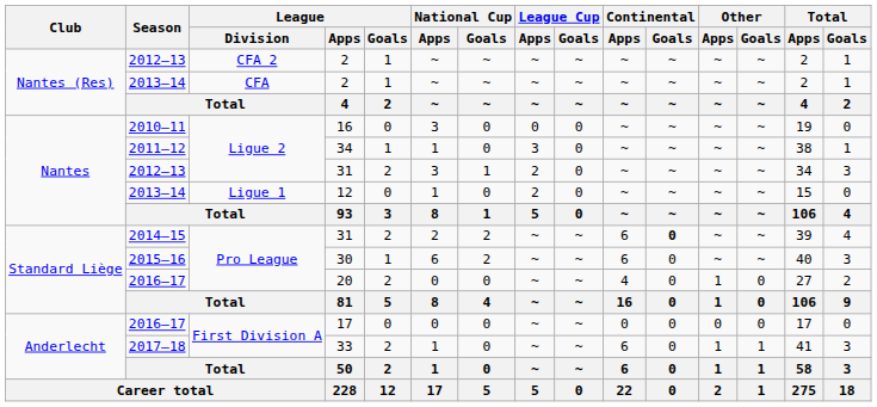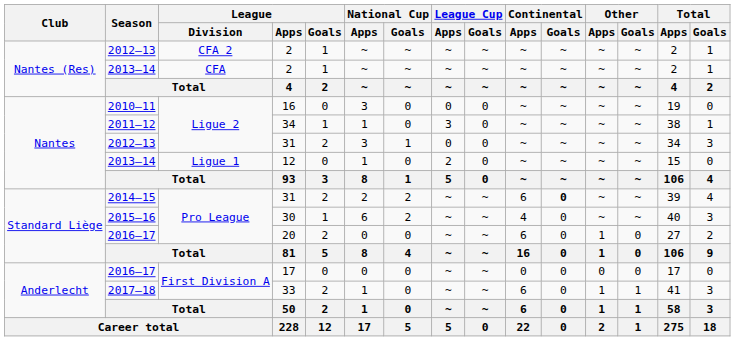 <table class="wikitable" style="text-align:center">
 <tr>
 <th rowspan="2">Club</th>
 <th rowspan="2">Season</th>
 <th colspan="3">League</th>
 <th colspan="2">National Cup</th>
 <th colspan="2"><a href='#'>League Cup</a></th>
 <th colspan="2">Continental</th>
 <th colspan="2">Other</th>
 <th colspan="2">Total</th>
 </tr>
 <tr>
 <th>Division</th>
 <th>Apps</th>
 <th>Goals</th>
 <th>Apps</th>
 <th>Goals</th>
 <th>Apps</th>
 <th>Goals</th>
 <th>Apps</th>
 <th>Goals</th>
 <th>Apps</th>
 <th>Goals</th>
 <th>Apps</th>
 <th>Goals</th>
 </tr>
 <tr>
 <td rowspan="3"><a href='#'>Nantes (Res)</a></td>
 <td><a href='#'>2012–13</a></td>
 <td><a href='#'>CFA 2</a></td>
 <td>2</td>
 <td>1</td>
 <td>~</td>
 <td>~</td>
 <td>~</td>
 <td>~</td>
 <td>~</td>
 <td>~</td>
 <td>~</td>
 <td>~</td>
 <td>2</td>
 <td>1</td>
 </tr>
 <tr>
 <td><a href='#'>2013–14</a></td>
 <td><a href='#'>CFA</a></td>
 <td>2</td>
 <td>1</td>
 <td>~</td>
 <td>~</td>
 <td>~</td>
 <td>~</td>
 <td>~</td>
 <td>~</td>
 <td>~</td>
 <td>~</td>
 <td>2</td>
 <td>1</td>
 </tr>
 <tr>
 <th colspan="2">Total</th>
 <th>4</th>
 <th>2</th>
 <th>~</th>
 <th>~</th>
 <th>~</th>
 <th>~</th>
 <th>~</th>
 <th>~</th>
 <th>~</th>
 <th>~</th>
 <th>4</th>
 <th>2</th>
 </tr>
 <tr>
 <td rowspan="5"><a href='#'>Nantes</a></td>
 <td><a href='#'>2010–11</a></td>
 <td rowspan="3"><a href='#'>Ligue 2</a></td>
 <td>16</td>
 <td>0</td>
 <td>3</td>
 <td>0</td>
 <td>0</td>
 <td>0</td>
 <td>~</td>
 <td>~</td>
 <td>~</td>
 <td>~</td>
 <td>19</td>
 <td>0</td>
 </tr>
 <tr>
 <td><a href='#'>2011–12</a></td>
 <td>34</td>
 <td>1</td>
 <td>1</td>
 <td>0</td>
 <td>3</td>
 <td>0</td>
 <td>~</td>
 <td>~</td>
 <td>~</td>
 <td>~</td>
 <td>38</td>
 <td>1</td>
 </tr>
 <tr>
 <td><a href='#'>2012–13</a></td>
 <td>31</td>
 <td>2</td>
 <td>3</td>
 <td>1</td>
-<td>2</td>
+<td>0</td>
 <td>0</td>
 <td>~</td>
 <td>~</td>
 <td>~</td>
 <td>~</td>
 <td>34</td>
 <td>3</td>
 </tr>
 <tr>
 <td><a href='#'>2013–14</a></td>
 <td><a href='#'>Ligue 1</a></td>
 <td>12</td>
 <td>0</td>
 <td>1</td>
 <td>0</td>
 <td>2</td>
 <td>0</td>
 <td>~</td>
 <td>~</td>
 <td>~</td>
 <td>~</td>
 <td>15</td>
 <td>0</td>
 </tr>
 <tr>
 <th colspan="2">Total</th>
 <th>93</th>
 <th>3</th>
 <th>8</th>
 <th>1</th>
 <th>5</th>
 <th>0</th>
 <th>~</th>
 <th>~</th>
 <th>~</th>
 <th>~</th>
 <th>106</th>
 <th>4</th>
 </tr>
 <tr>
 <td rowspan="4"><a href='#'>Standard Liège</a></td>
 <td><a href='#'>2014–15</a></td>
 <td rowspan="3"><a href='#'>Pro League</a></td>
 <td>31</td>
 <td>2</td>
 <td>2</td>
 <td>2</td>
 <td>~</td>
 <td>~</td>
 <td>6</td>
 <td><strong>0</strong></td>
 <td>~</td>
 <td>~</td>
 <td>39</td>
 <td>4</td>
 </tr>
 <tr>
 <td><a href='#'>2015–16</a></td>
 <td>30</td>
 <td>1</td>
 <td>6</td>
 <td>2</td>
 <td>~</td>
 <td>~</td>
-<td>6</td>
+<td>4</td>
 <td>0</td>
 <td>~</td>
 <td>~</td>
 <td>40</td>
 <td>3</td>
 </tr>
 <tr>
 <td><a href='#'>2016–17</a></td>
 <td>20</td>
 <td>2</td>
 <td>0</td>
 <td>0</td>
 <td>~</td>
 <td>~</td>
-<td>4</td>
+<td>6</td>
 <td>0</td>
 <td>1</td>
 <td>0</td>
 <td>27</td>
 <td>2</td>
 </tr>
 <tr>
 <th colspan="2">Total</th>
 <th>81</th>
 <th>5</th>
 <th>8</th>
 <th>4</th>
 <th>~</th>
 <th>~</th>
 <th>16</th>
 <th>0</th>
 <th>1</th>
 <th>0</th>
 <th>106</th>
 <th>9</th>
 </tr>
 <tr>
 <td rowspan="3"><a href='#'>Anderlecht</a></td>
 <td><a href='#'>2016–17</a></td>
 <td rowspan="2"><a href='#'>First Division A</a></td>
 <td>17</td>
 <td>0</td>
 <td>0</td>
 <td>0</td>
 <td>~</td>
 <td>~</td>
 <td>0</td>
 <td>0</td>
 <td>0</td>
 <td>0</td>
 <td>17</td>
 <td>0</td>
 </tr>
 <tr>
 <td><a href='#'>2017–18</a></td>
 <td>33</td>
 <td>2</td>
 <td>1</td>
 <td>0</td>
 <td>~</td>
 <td>~</td>
 <td>6</td>
 <td>0</td>
 <td>1</td>
 <td>1</td>
 <td>41</td>
 <td>3</td>
 </tr>
 <tr>
 <th colspan="2">Total</th>
 <th>50</th>
 <th>2</th>
 <th>1</th>
 <th>0</th>
 <th>~</th>
 <th>~</th>
 <th>6</th>
 <th>0</th>
 <th>1</th>
 <th>1</th>
 <th>58</th>
 <th>3</th>
 </tr>
 <tr>
 <th colspan="3">Career total</th>
 <th>228</th>
 <th>12</th>
 <th>17</th>
 <th>5</th>
 <th>5</th>
 <th>0</th>
 <th>22</th>
 <th>0</th>
 <th>2</th>
 <th>1</th>
 <th>275</th>
 <th>18</th>
 </tr>
 </table>
